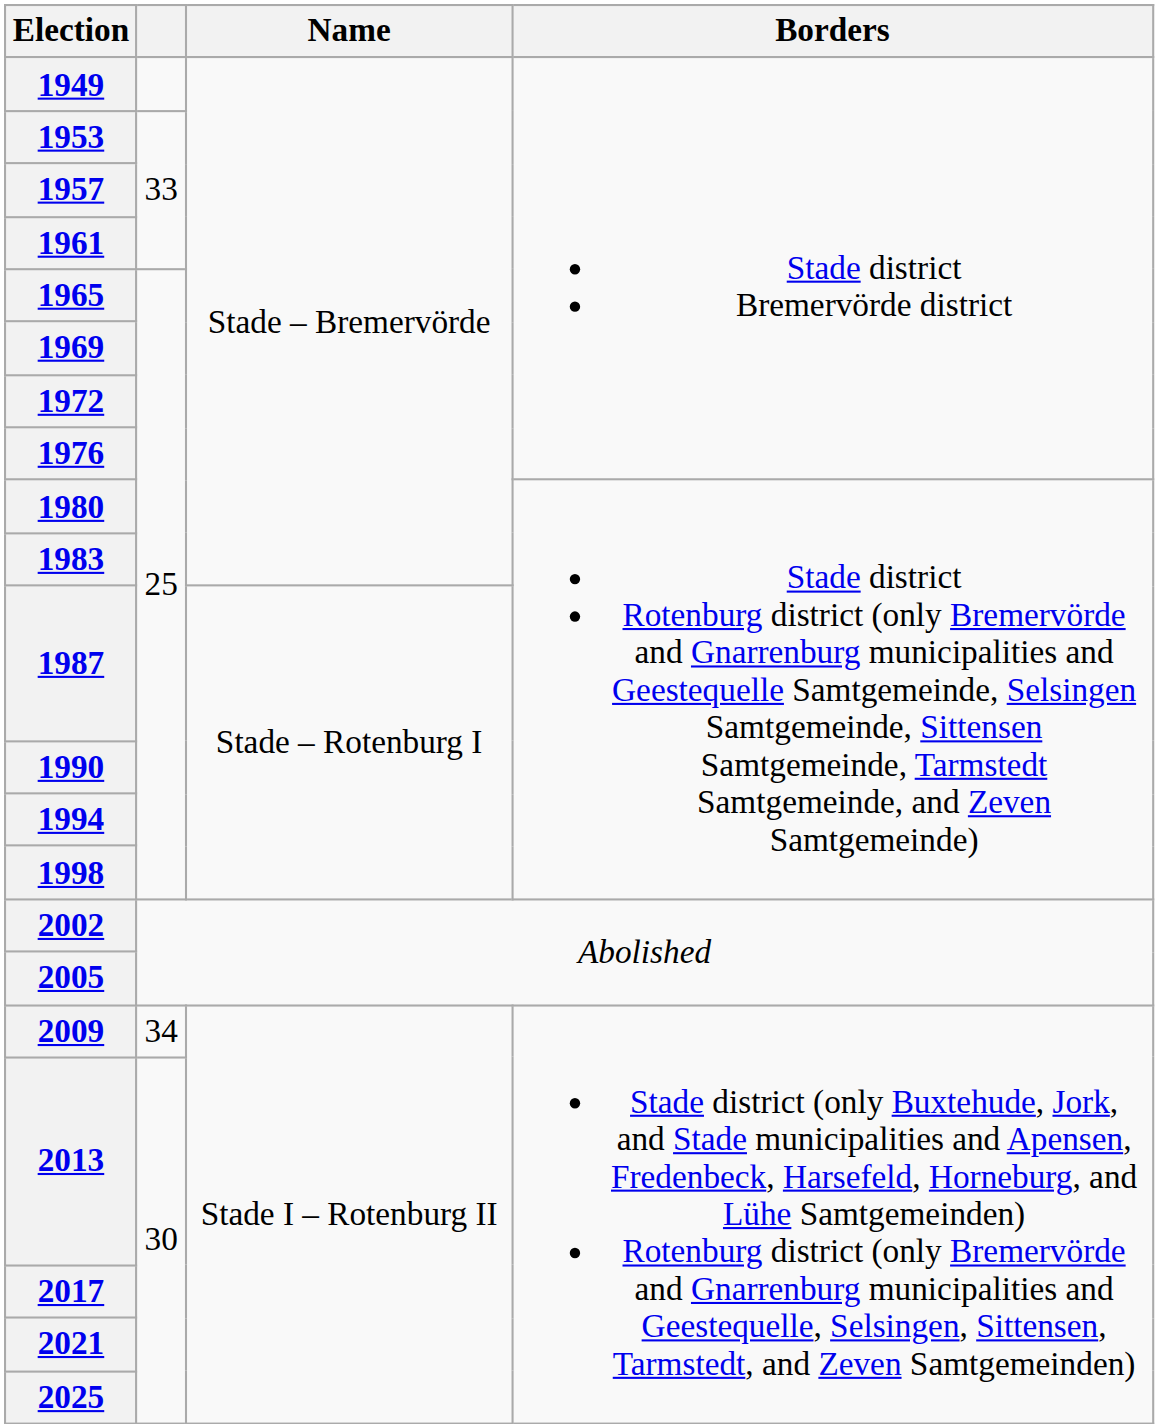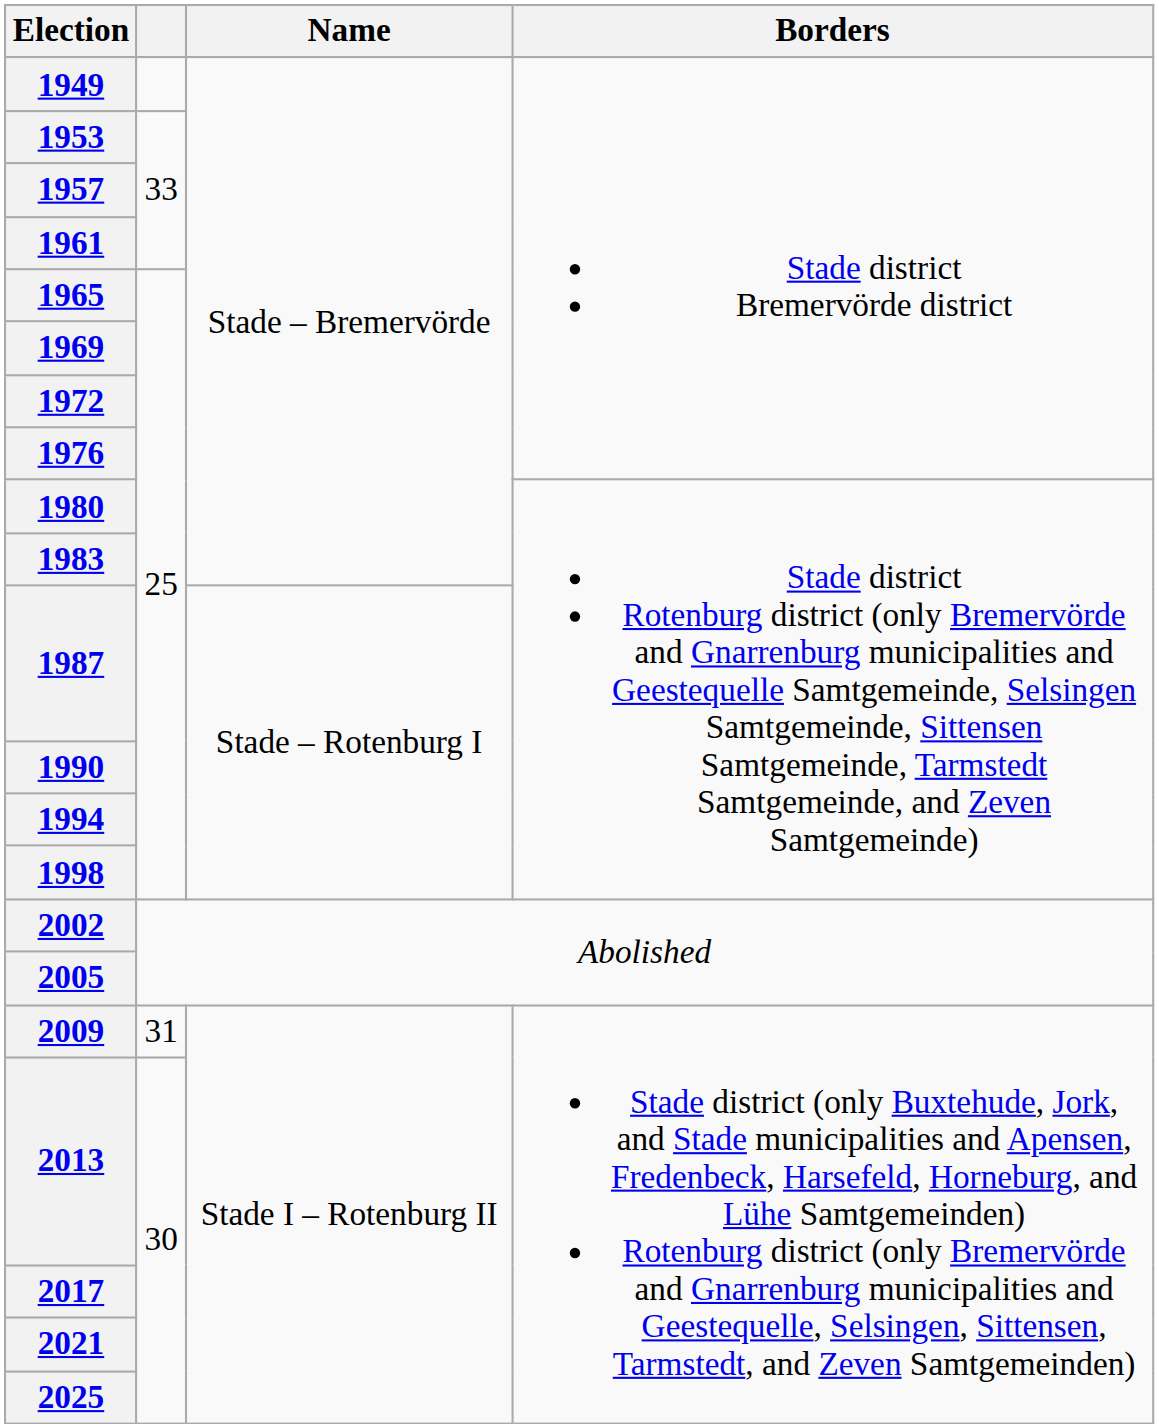 <table class=wikitable style="text-align:center">
 <tr>
 <th>Election</th>
 <th></th>
 <th width=150px>Name</th>
 <th width=300px>Borders</th>
 </tr>
 <tr>
 <th><a href='#'>1949</a></th>
 <td></td>
 <td rowspan=10>Stade – Bremervörde</td>
 <td rowspan=8><br><ul><li><a href='#'>Stade</a> district</li><li>Bremervörde district</li></ul></td>
 </tr>
 <tr>
 <th><a href='#'>1953</a></th>
 <td rowspan=3>33</td>
 </tr>
 <tr>
 <th><a href='#'>1957</a></th>
 </tr>
 <tr>
 <th><a href='#'>1961</a></th>
 </tr>
 <tr>
 <th><a href='#'>1965</a></th>
 <td rowspan=10>25</td>
 </tr>
 <tr>
 <th><a href='#'>1969</a></th>
 </tr>
 <tr>
 <th><a href='#'>1972</a></th>
 </tr>
 <tr>
 <th><a href='#'>1976</a></th>
 </tr>
 <tr>
 <th><a href='#'>1980</a></th>
 <td rowspan=6><br><ul><li><a href='#'>Stade</a> district</li><li><a href='#'>Rotenburg</a> district (only <a href='#'>Bremervörde</a> and <a href='#'>Gnarrenburg</a> municipalities and <a href='#'>Geestequelle</a> Samtgemeinde, <a href='#'>Selsingen</a> Samtgemeinde, <a href='#'>Sittensen</a> Samtgemeinde, <a href='#'>Tarmstedt</a> Samtgemeinde, and <a href='#'>Zeven</a> Samtgemeinde)</li></ul></td>
 </tr>
 <tr>
 <th><a href='#'>1983</a></th>
 </tr>
 <tr>
 <th><a href='#'>1987</a></th>
 <td rowspan=4>Stade – Rotenburg I</td>
 </tr>
 <tr>
 <th><a href='#'>1990</a></th>
 </tr>
 <tr>
 <th><a href='#'>1994</a></th>
 </tr>
 <tr>
 <th><a href='#'>1998</a></th>
 </tr>
 <tr>
 <th><a href='#'>2002</a></th>
 <td rowspan=2 colspan=3><em>Abolished</em></td>
 </tr>
 <tr>
 <th><a href='#'>2005</a></th>
 </tr>
 <tr>
 <th><a href='#'>2009</a></th>
-<td>34</td>
+<td>31</td>
 <td rowspan=5>Stade I – Rotenburg II</td>
 <td rowspan=5><br><ul><li><a href='#'>Stade</a> district (only <a href='#'>Buxtehude</a>, <a href='#'>Jork</a>, and <a href='#'>Stade</a> municipalities and <a href='#'>Apensen</a>, <a href='#'>Fredenbeck</a>, <a href='#'>Harsefeld</a>, <a href='#'>Horneburg</a>, and <a href='#'>Lühe</a> Samtgemeinden)</li><li><a href='#'>Rotenburg</a> district (only <a href='#'>Bremervörde</a> and <a href='#'>Gnarrenburg</a> municipalities and <a href='#'>Geestequelle</a>, <a href='#'>Selsingen</a>, <a href='#'>Sittensen</a>, <a href='#'>Tarmstedt</a>, and <a href='#'>Zeven</a> Samtgemeinden)</li></ul></td>
 </tr>
 <tr>
 <th><a href='#'>2013</a></th>
 <td rowspan=4>30</td>
 </tr>
 <tr>
 <th><a href='#'>2017</a></th>
 </tr>
 <tr>
 <th><a href='#'>2021</a></th>
 </tr>
 <tr>
 <th><a href='#'>2025</a></th>
 </tr>
 </table>
